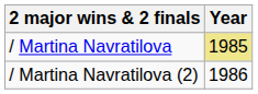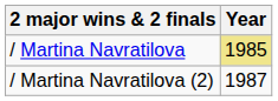 <table class="wikitable">
 <tr>
 <th>2 major wins & 2 finals</th>
 <th>Year</th>
 </tr>
 <tr>
 <td>/ <a href='#'>Martina Navratilova</a></td>
 <td style="background: khaki;">1985</td>
 </tr>
 <tr>
 <td>/ Martina Navratilova (2)</td>
-<td>1986</td>
+<td>1987</td>
 </tr>
 </table>
